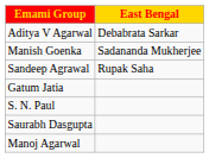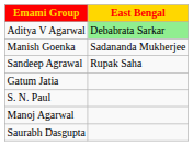 <table class="wikitable">
 <tr>
 <th colspan="1" style="background:Red; color:Gold; text-align:center;">Emami Group</th>
 <th colspan="1" style="background:Gold; color:Red; text-align:center;">East Bengal</th>
 </tr>
 <tr>
 <td> Aditya V Agarwal</td>
-<td> Debabrata Sarkar</td>
+<td style="background: lightgreen;"> Debabrata Sarkar</td>
 </tr>
 <tr>
 <td> Manish Goenka</td>
 <td> Sadananda Mukherjee</td>
 </tr>
 <tr>
 <td> Sandeep Agrawal</td>
 <td> Rupak Saha</td>
 </tr>
 <tr>
 <td> Gatum Jatia</td>
 <td></td>
 </tr>
 <tr>
 <td> S. N. Paul</td>
 <td></td>
 </tr>
 <tr>
+<td> Manoj Agarwal</td>
+<td></td>
+</tr>
+<tr>
 <td> Saurabh Dasgupta</td>
 <td></td>
 </tr>
-<tr>
-<td> Manoj Agarwal</td>
-<td></td>
-</tr>
 </table>
